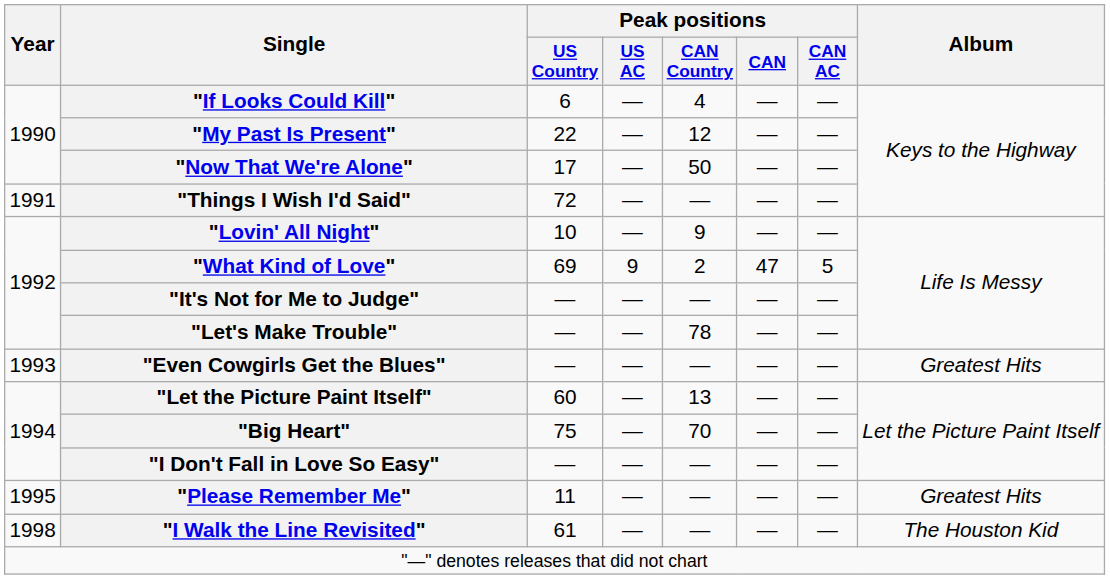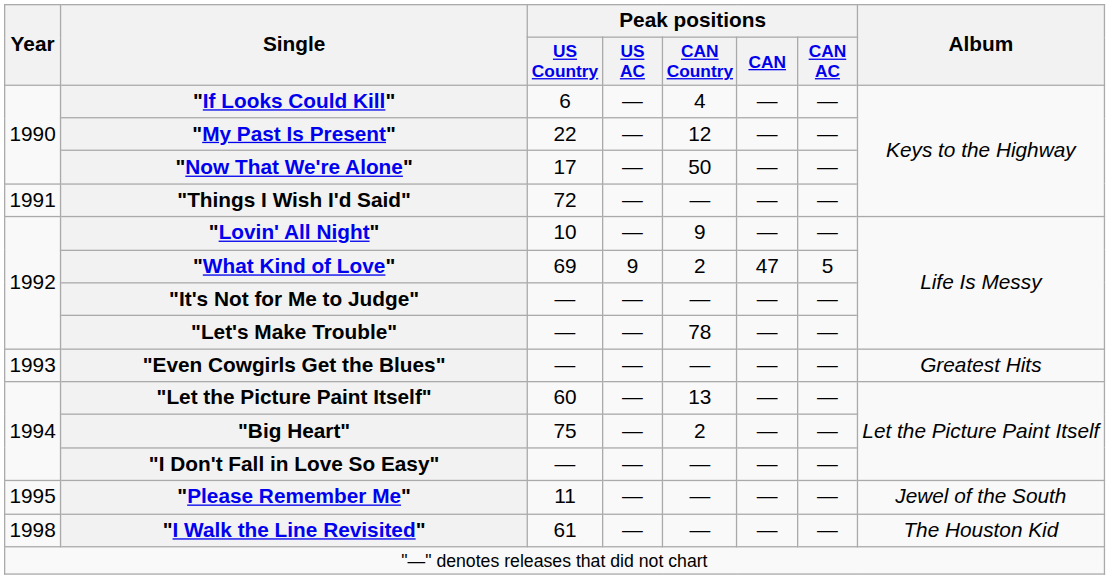 <table class="wikitable plainrowheaders" style="text-align:center;">
 <tr>
 <th rowspan="2">Year</th>
 <th rowspan="2" style="width:22em;">Single</th>
 <th colspan="5">Peak positions</th>
 <th rowspan="2">Album</th>
 </tr>
 <tr style="font-size:smaller;">
 <th width="40"><a href='#'>US Country</a><br></th>
 <th width="40"><a href='#'>US AC</a><br></th>
 <th width="40"><a href='#'>CAN Country</a><br></th>
 <th width="40"><a href='#'>CAN</a><br></th>
 <th width="40"><a href='#'>CAN AC</a><br></th>
 </tr>
 <tr>
 <td rowspan="3">1990</td>
 <th scope="row">"<a href='#'>If Looks Could Kill</a>"</th>
 <td>6</td>
 <td>—</td>
 <td>4</td>
 <td>—</td>
 <td>—</td>
 <td rowspan="4"><em>Keys to the Highway</em></td>
 </tr>
 <tr>
 <th scope="row">"<a href='#'>My Past Is Present</a>"</th>
 <td>22</td>
 <td>—</td>
 <td>12</td>
 <td>—</td>
 <td>—</td>
 </tr>
 <tr>
 <th scope="row">"<a href='#'>Now That We're Alone</a>"</th>
 <td>17</td>
 <td>—</td>
 <td>50</td>
 <td>—</td>
 <td>—</td>
 </tr>
 <tr>
 <td>1991</td>
 <th scope="row">"Things I Wish I'd Said"</th>
 <td>72</td>
 <td>—</td>
 <td>—</td>
 <td>—</td>
 <td>—</td>
 </tr>
 <tr>
 <td rowspan="4">1992</td>
 <th scope="row">"<a href='#'>Lovin' All Night</a>"</th>
 <td>10</td>
 <td>—</td>
 <td>9</td>
 <td>—</td>
 <td>—</td>
 <td rowspan="4"><em>Life Is Messy</em></td>
 </tr>
 <tr>
 <th scope="row">"<a href='#'>What Kind of Love</a>"</th>
 <td>69</td>
 <td>9</td>
 <td>2</td>
 <td>47</td>
 <td>5</td>
 </tr>
 <tr>
 <th scope="row">"It's Not for Me to Judge"</th>
 <td>—</td>
 <td>—</td>
 <td>—</td>
 <td>—</td>
 <td>—</td>
 </tr>
 <tr>
 <th scope="row">"Let's Make Trouble"</th>
 <td>—</td>
 <td>—</td>
 <td>78</td>
 <td>—</td>
 <td>—</td>
 </tr>
 <tr>
 <td>1993</td>
 <th scope="row">"Even Cowgirls Get the Blues"</th>
 <td>—</td>
 <td>—</td>
 <td>—</td>
 <td>—</td>
 <td>—</td>
 <td><em>Greatest Hits</em></td>
 </tr>
 <tr>
 <td rowspan="3">1994</td>
 <th scope="row">"Let the Picture Paint Itself"</th>
 <td>60</td>
 <td>—</td>
 <td>13</td>
 <td>—</td>
 <td>—</td>
 <td rowspan="3"><em>Let the Picture Paint Itself</em></td>
 </tr>
 <tr>
 <th scope="row">"Big Heart"</th>
 <td>75</td>
 <td>—</td>
-<td>70</td>
+<td>2</td>
 <td>—</td>
 <td>—</td>
 </tr>
 <tr>
 <th scope="row">"I Don't Fall in Love So Easy"</th>
 <td>—</td>
 <td>—</td>
 <td>—</td>
 <td>—</td>
 <td>—</td>
 </tr>
 <tr>
 <td>1995</td>
 <th scope="row">"<a href='#'>Please Remember Me</a>"</th>
 <td>11</td>
 <td>—</td>
 <td>—</td>
 <td>—</td>
 <td>—</td>
-<td><em>Greatest Hits</em></td>
+<td><em>Jewel of the South</em></td>
 </tr>
 <tr>
 <td>1998</td>
 <th scope="row">"<a href='#'>I Walk the Line Revisited</a>" </th>
 <td>61</td>
 <td>—</td>
 <td>—</td>
 <td>—</td>
 <td>—</td>
 <td><em>The Houston Kid</em></td>
 </tr>
 <tr>
 <td colspan="8" style="font-size:85%">"—" denotes releases that did not chart</td>
 </tr>
 </table>
